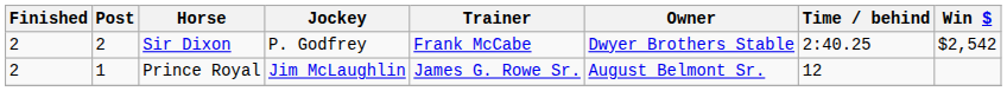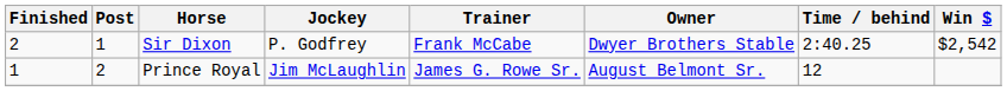 <table class="wikitable">
 <tr>
 <th>Finished</th>
 <th>Post</th>
 <th>Horse</th>
 <th>Jockey</th>
 <th>Trainer</th>
 <th>Owner</th>
 <th>Time / behind</th>
 <th>Win <a href='#'>$</a></th>
 </tr>
 <tr>
 <td>2</td>
-<td>2</td>
+<td>1</td>
 <td><a href='#'>Sir Dixon</a></td>
 <td>P. Godfrey</td>
 <td><a href='#'>Frank McCabe</a></td>
 <td><a href='#'>Dwyer Brothers Stable</a></td>
 <td>2:40.25</td>
 <td>$2,542</td>
 </tr>
 <tr>
+<td>1</td>
 <td>2</td>
-<td>1</td>
 <td>Prince Royal</td>
 <td><a href='#'>Jim McLaughlin</a></td>
 <td><a href='#'>James G. Rowe Sr.</a></td>
 <td><a href='#'>August Belmont Sr.</a></td>
 <td>12</td>
 <td></td>
 </tr>
 <tr>
 </tr>
 </table>
